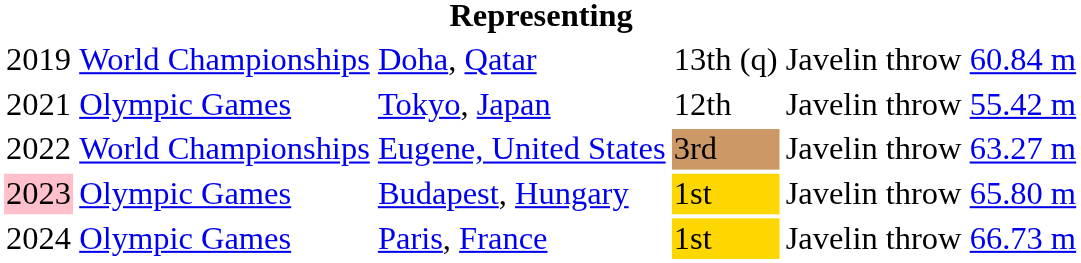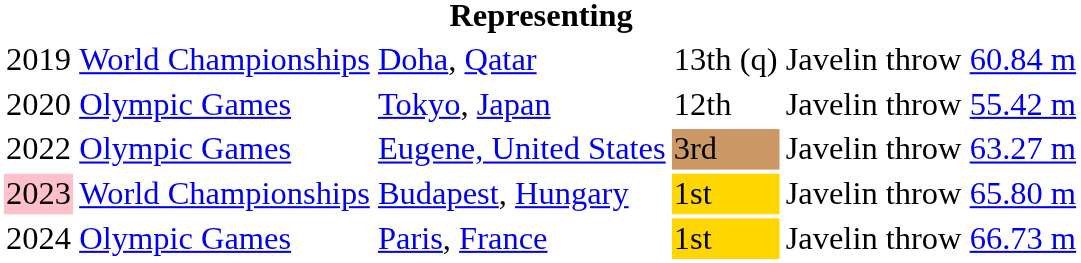 <table>
 <tr>
 <th colspan="6">Representing </th>
 </tr>
 <tr>
 <td>2019</td>
 <td><a href='#'>World Championships</a></td>
 <td><a href='#'>Doha</a>, <a href='#'>Qatar</a></td>
 <td>13th (q)</td>
 <td>Javelin throw</td>
 <td><a href='#'>60.84 m</a></td>
 </tr>
 <tr>
-<td>2021</td>
+<td>2020</td>
 <td><a href='#'>Olympic Games</a></td>
 <td><a href='#'>Tokyo</a>, <a href='#'>Japan</a></td>
 <td>12th</td>
 <td>Javelin throw</td>
 <td><a href='#'>55.42 m</a></td>
 </tr>
 <tr>
 <td>2022</td>
-<td><a href='#'>World Championships</a></td>
+<td><a href='#'>Olympic Games</a></td>
 <td><a href='#'>Eugene, United States</a></td>
 <td bgcolor=cc9966>3rd</td>
 <td>Javelin throw</td>
 <td><a href='#'>63.27 m</a></td>
 </tr>
 <tr>
 <td style="background: pink;">2023</td>
-<td><a href='#'>Olympic Games</a></td>
+<td><a href='#'>World Championships</a></td>
 <td><a href='#'>Budapest</a>, <a href='#'>Hungary</a></td>
 <td bgcolor=gold>1st</td>
 <td>Javelin throw</td>
 <td><a href='#'>65.80 m</a></td>
 </tr>
 <tr>
 <td>2024</td>
 <td><a href='#'>Olympic Games</a></td>
 <td><a href='#'>Paris</a>, <a href='#'>France</a></td>
 <td bgcolor=gold>1st</td>
 <td>Javelin throw</td>
 <td><a href='#'>66.73 m</a></td>
 </tr>
 </table>
